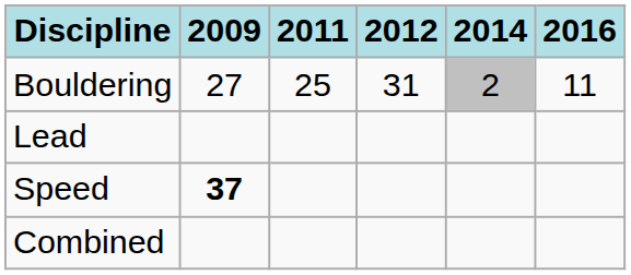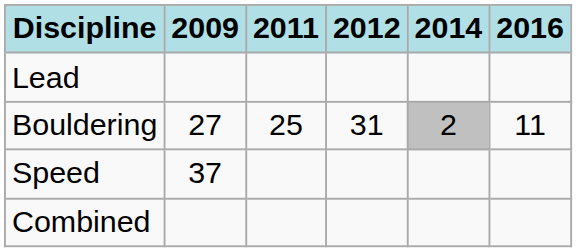 <table class="wikitable" style="text-align: center;">
 <tr>
 <th style="background: #b0e0e6;">Discipline</th>
 <th style="background: #b0e0e6;">2009</th>
 <th style="background: #b0e0e6;">2011</th>
 <th style="background: #b0e0e6;">2012</th>
 <th style="background: #b0e0e6;">2014</th>
 <th style="background: #b0e0e6;">2016</th>
 </tr>
 <tr>
+<td align="left">Lead</td>
+<td></td>
+<td></td>
+<td></td>
+<td></td>
+<td></td>
+</tr>
+<tr>
 <td align="left">Bouldering</td>
 <td>27</td>
 <td>25</td>
 <td>31</td>
 <td style="background: silver;">2</td>
 <td>11</td>
 </tr>
 <tr>
-<td align="left">Lead</td>
-<td></td>
-<td></td>
-<td></td>
-<td></td>
-<td></td>
-</tr>
-<tr>
 <td align="left">Speed</td>
-<td><strong>37</strong></td>
+<td>37</td>
 <td></td>
 <td></td>
 <td></td>
 <td></td>
 </tr>
 <tr>
 <td align="left">Combined</td>
 <td></td>
 <td></td>
 <td></td>
 <td></td>
 <td></td>
 </tr>
 </table>
